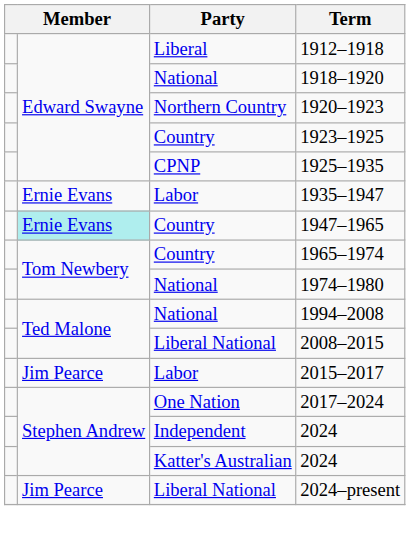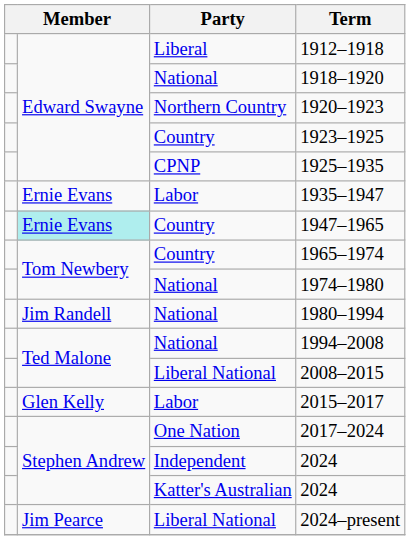 <table class="wikitable">
 <tr>
 <th colspan="2">Member</th>
 <th>Party</th>
 <th>Term</th>
 </tr>
 <tr>
 <td> </td>
 <td rowspan=5><a href='#'>Edward Swayne</a></td>
 <td><a href='#'>Liberal</a></td>
 <td>1912–1918</td>
 </tr>
 <tr>
 <td> </td>
 <td><a href='#'>National</a></td>
 <td>1918–1920</td>
 </tr>
 <tr>
 <td> </td>
 <td><a href='#'>Northern Country</a></td>
 <td>1920–1923</td>
 </tr>
 <tr>
 <td> </td>
 <td><a href='#'>Country</a></td>
 <td>1923–1925</td>
 </tr>
 <tr>
 <td> </td>
 <td><a href='#'>CPNP</a></td>
 <td>1925–1935</td>
 </tr>
 <tr>
 <td> </td>
 <td><a href='#'>Ernie Evans</a></td>
 <td><a href='#'>Labor</a></td>
 <td>1935–1947</td>
 </tr>
 <tr>
 <td> </td>
 <td style="background: paleturquoise;"><a href='#'>Ernie Evans</a></td>
 <td><a href='#'>Country</a></td>
 <td>1947–1965</td>
 </tr>
 <tr>
 <td> </td>
 <td rowspan="2"><a href='#'>Tom Newbery</a></td>
 <td><a href='#'>Country</a></td>
 <td>1965–1974</td>
 </tr>
 <tr>
 <td> </td>
 <td><a href='#'>National</a></td>
 <td>1974–1980</td>
 </tr>
 <tr>
 <td> </td>
+<td><a href='#'>Jim Randell</a></td>
+<td><a href='#'>National</a></td>
+<td>1980–1994</td>
+</tr>
+<tr>
+<td> </td>
 <td rowspan="2"><a href='#'>Ted Malone</a></td>
 <td><a href='#'>National</a></td>
 <td>1994–2008</td>
 </tr>
 <tr>
 <td> </td>
 <td><a href='#'>Liberal National</a></td>
 <td>2008–2015</td>
 </tr>
 <tr>
 <td> </td>
-<td><a href='#'>Jim Pearce</a></td>
+<td><a href='#'>Glen Kelly</a></td>
 <td><a href='#'>Labor</a></td>
 <td>2015–2017</td>
 </tr>
 <tr>
 <td> </td>
 <td rowspan="3"><a href='#'>Stephen Andrew</a></td>
 <td><a href='#'>One Nation</a></td>
 <td>2017–2024</td>
 </tr>
 <tr>
 <td> </td>
 <td><a href='#'>Independent</a></td>
 <td>2024</td>
 </tr>
 <tr>
 <td> </td>
 <td><a href='#'>Katter's Australian</a></td>
 <td>2024</td>
 </tr>
 <tr>
 <td> </td>
 <td><a href='#'>Jim Pearce</a></td>
 <td><a href='#'>Liberal National</a></td>
 <td>2024–present</td>
 </tr>
 <tr>
 </tr>
 </table>
